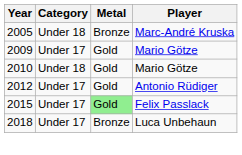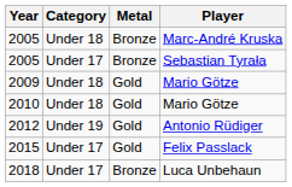 <table class="wikitable">
 <tr>
 <th>Year</th>
 <th>Category</th>
 <th>Metal</th>
 <th>Player</th>
 </tr>
 <tr>
 <td>2005</td>
 <td>Under 18</td>
 <td> Bronze</td>
 <td><a href='#'>Marc-André Kruska</a></td>
 </tr>
 <tr>
+<td>2005</td>
+<td>Under 17</td>
+<td> Bronze</td>
+<td><a href='#'>Sebastian Tyrała</a></td>
+</tr>
+<tr>
 <td>2009</td>
-<td>Under 17</td>
+<td>Under 18</td>
 <td> Gold</td>
 <td><a href='#'>Mario Götze</a></td>
 </tr>
 <tr>
 <td>2010</td>
 <td>Under 18</td>
 <td> Gold</td>
 <td>Mario Götze</td>
 </tr>
 <tr>
 <td>2012</td>
-<td>Under 17</td>
+<td>Under 19</td>
 <td> Gold</td>
 <td><a href='#'>Antonio Rüdiger</a></td>
 </tr>
 <tr>
 <td>2015</td>
 <td>Under 17</td>
-<td style="background: lightgreen;"> Gold</td>
+<td> Gold</td>
 <td><a href='#'>Felix Passlack</a></td>
 </tr>
 <tr>
 <td>2018</td>
 <td>Under 17</td>
 <td> Bronze</td>
 <td>Luca Unbehaun</td>
 </tr>
 </table>
